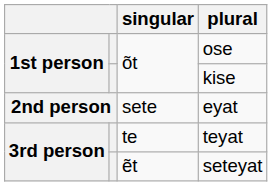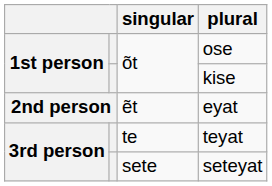 <table class="wikitable">
 <tr>
 <th colspan="2"></th>
 <th>singular</th>
 <th>plural</th>
 </tr>
 <tr>
 <th rowspan="2">1st person</th>
 <th></th>
 <td rowspan="2">õt</td>
 <td>ose</td>
 </tr>
 <tr>
 <th></th>
 <td>kise</td>
 </tr>
 <tr>
 <th colspan="2">2nd person</th>
-<td>sete</td>
+<td>ẽt</td>
 <td>eyat</td>
 </tr>
 <tr>
 <th rowspan="2">3rd person</th>
 <th></th>
 <td>te</td>
 <td>teyat</td>
 </tr>
 <tr>
 <th></th>
-<td>ẽt</td>
+<td>sete</td>
 <td>seteyat</td>
 </tr>
 </table>
